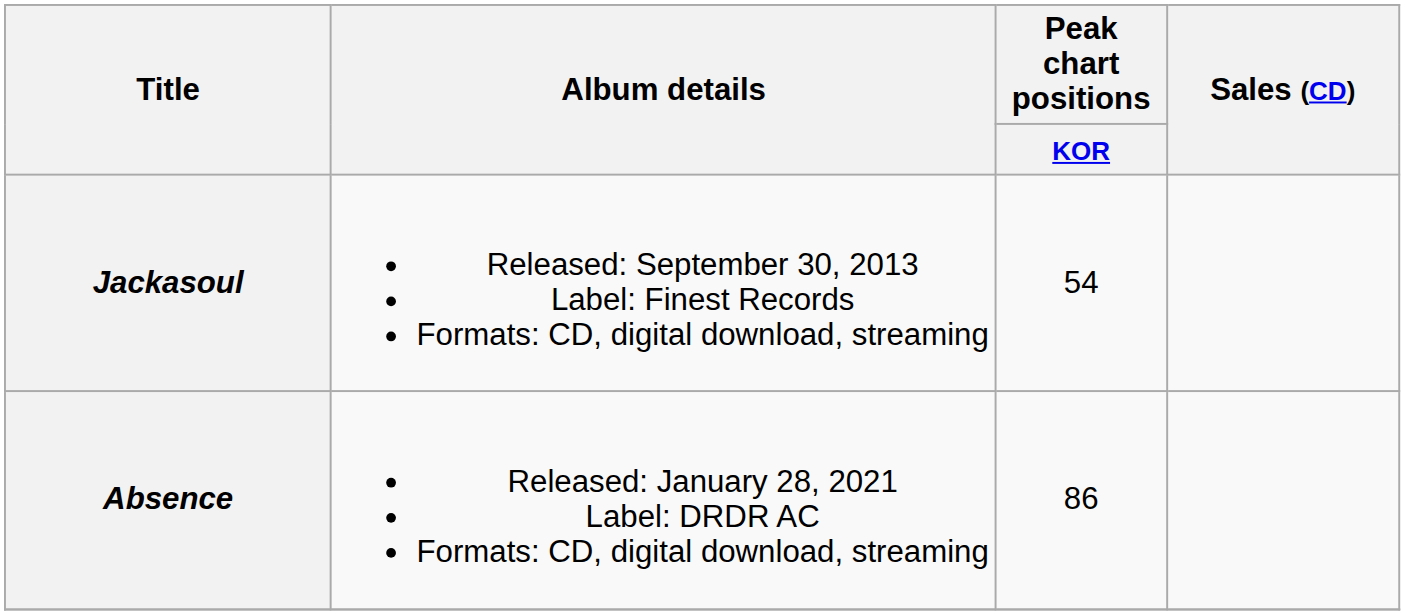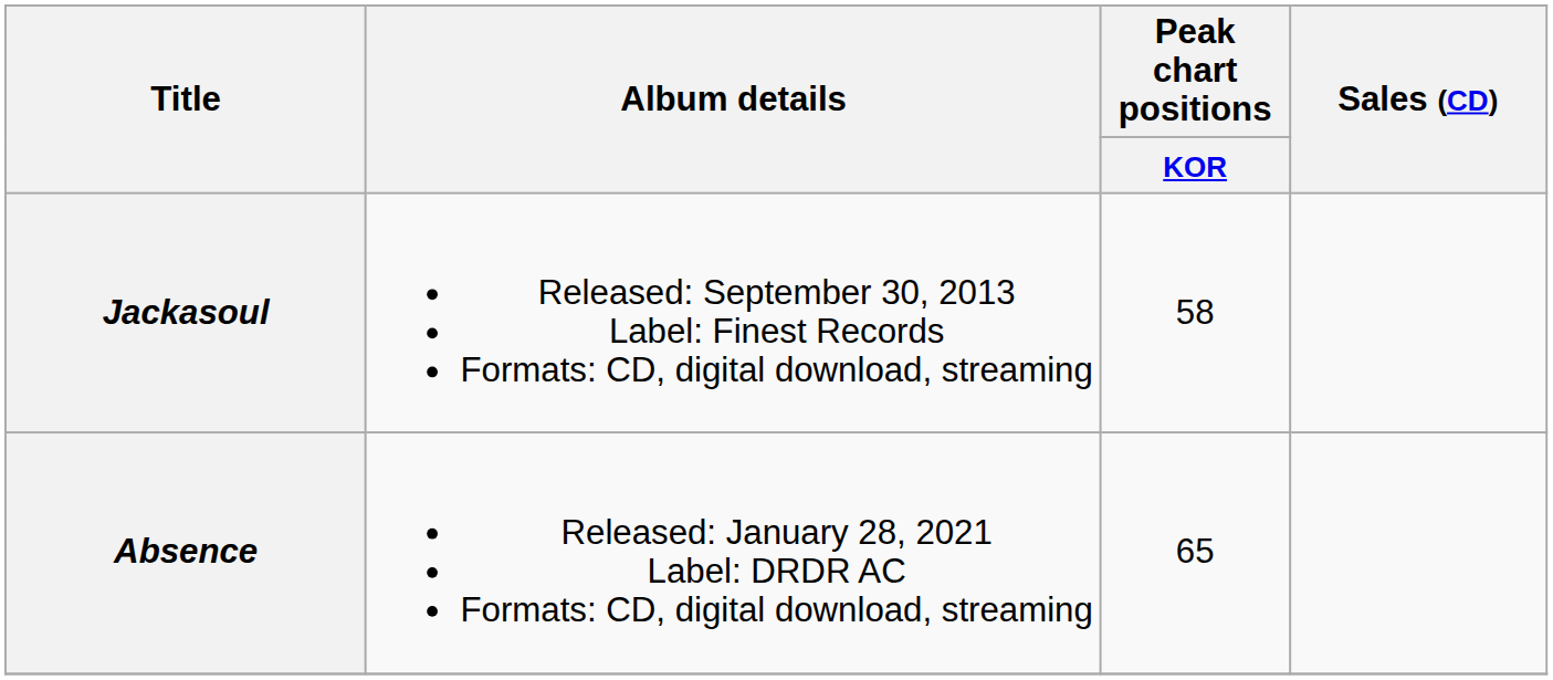 <table class="wikitable plainrowheaders" style="text-align:center;">
 <tr>
 <th scope="col" rowspan="2" style="width:10em;">Title</th>
 <th scope="col" rowspan="2">Album details</th>
 <th scope="col" colspan="1" style="width:5em;">Peak chart positions</th>
 <th scope="col" rowspan="2" style="width:7em;">Sales <small>(<a href='#'>CD</a>)</small></th>
 </tr>
 <tr>
 <th><small><a href='#'>KOR</a></small><br></th>
 </tr>
 <tr>
 <th scope="row"><em>Jackasoul</em></th>
 <td><br><ul><li>Released: September 30, 2013</li><li>Label: Finest Records</li><li>Formats: CD, digital download, streaming</li></ul></td>
-<td>54</td>
+<td>58</td>
 <td></td>
 </tr>
 <tr>
 <th scope="row"><em>Absence</em></th>
 <td><br><ul><li>Released: January 28, 2021</li><li>Label: DRDR AC</li><li>Formats: CD, digital download, streaming</li></ul></td>
-<td>86</td>
+<td>65</td>
 <td></td>
 </tr>
 <tr>
 </tr>
 </table>
